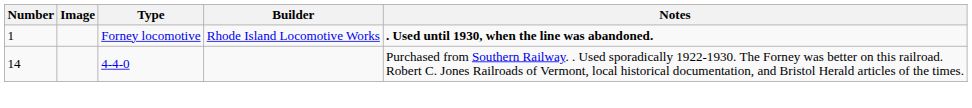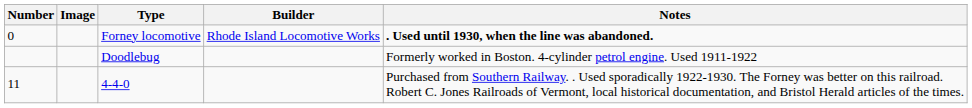 <table class="wikitable">
 <tr>
 <th>Number</th>
 <th>Image</th>
 <th>Type</th>
 <th>Builder</th>
 <th>Notes</th>
 </tr>
 <tr>
-<td>1</td>
+<td>0</td>
 <td></td>
 <td><a href='#'>Forney locomotive</a></td>
 <td><a href='#'>Rhode Island Locomotive Works</a></td>
 <td><strong>. Used until 1930, when the line was abandoned.</strong></td>
 </tr>
 <tr>
-<td>14</td>
+<td></td>
+<td></td>
+<td><a href='#'>Doodlebug</a></td>
+<td></td>
+<td>Formerly worked in Boston.  4-cylinder <a href='#'>petrol engine</a>.  Used 1911-1922</td>
+</tr>
+<tr>
+<td>11</td>
 <td></td>
 <td><a href='#'>4-4-0</a></td>
 <td></td>
 <td>Purchased from <a href='#'>Southern Railway</a>.  .  Used sporadically 1922-1930. The Forney was better on this railroad.<br>Robert C. Jones Railroads of Vermont, local historical documentation, and Bristol Herald articles of the times.</td>
 </tr>
 </table>
